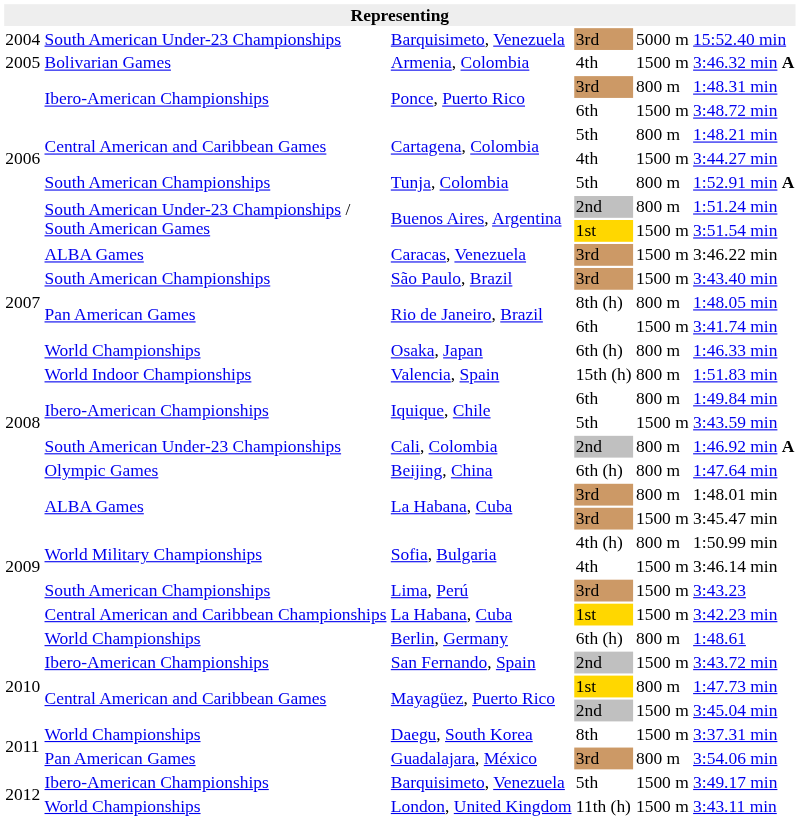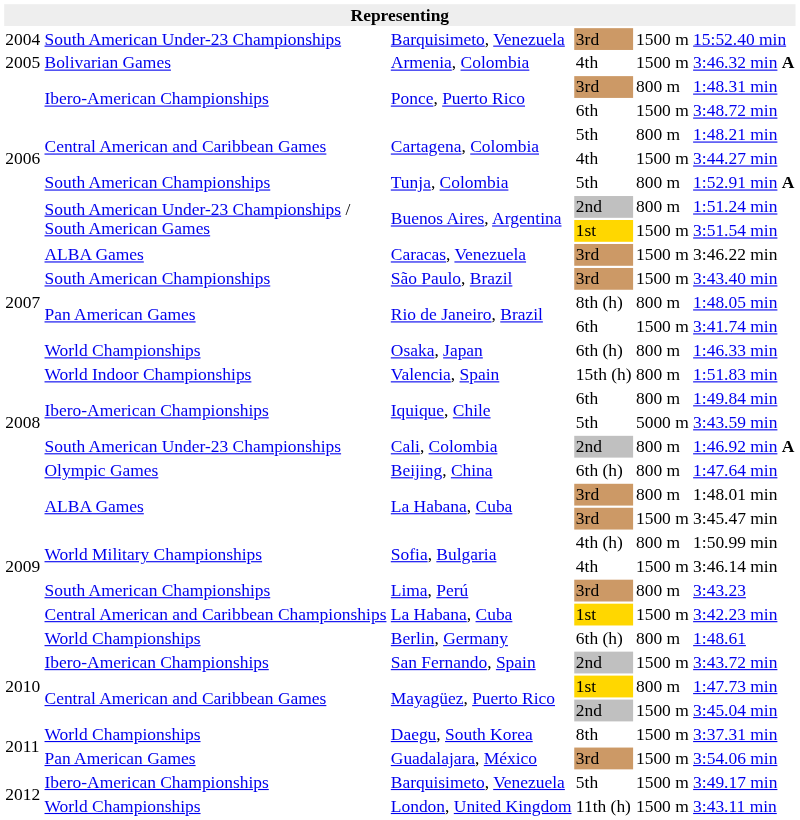 <table>
 <tr>
 <th bgcolor="#eeeeee" colspan="6">Representing </th>
 </tr>
 <tr>
 <td>2004</td>
 <td><a href='#'>South American Under-23 Championships</a></td>
 <td><a href='#'>Barquisimeto</a>, <a href='#'>Venezuela</a></td>
 <td bgcolor=cc9966>3rd</td>
-<td>5000 m</td>
+<td>1500 m</td>
 <td><a href='#'>15:52.40 min</a></td>
 </tr>
 <tr>
 <td>2005</td>
 <td><a href='#'>Bolivarian Games</a></td>
 <td><a href='#'>Armenia</a>, <a href='#'>Colombia</a></td>
 <td>4th</td>
 <td>1500 m</td>
 <td><a href='#'>3:46.32 min</a> <strong>A</strong></td>
 </tr>
 <tr>
 <td rowspan=7>2006</td>
 <td rowspan=2><a href='#'>Ibero-American Championships</a></td>
 <td rowspan=2><a href='#'>Ponce</a>, <a href='#'>Puerto Rico</a></td>
 <td bgcolor=cc9966>3rd</td>
 <td>800 m</td>
 <td><a href='#'>1:48.31 min</a></td>
 </tr>
 <tr>
 <td>6th</td>
 <td>1500 m</td>
 <td><a href='#'>3:48.72 min</a></td>
 </tr>
 <tr>
 <td rowspan=2><a href='#'>Central American and Caribbean Games</a></td>
 <td rowspan=2><a href='#'>Cartagena</a>, <a href='#'>Colombia</a></td>
 <td>5th</td>
 <td>800 m</td>
 <td><a href='#'>1:48.21 min</a></td>
 </tr>
 <tr>
 <td>4th</td>
 <td>1500 m</td>
 <td><a href='#'>3:44.27 min</a></td>
 </tr>
 <tr>
 <td><a href='#'>South American Championships</a></td>
 <td><a href='#'>Tunja</a>, <a href='#'>Colombia</a></td>
 <td>5th</td>
 <td>800 m</td>
 <td><a href='#'>1:52.91 min</a> <strong>A</strong></td>
 </tr>
 <tr>
 <td rowspan=2><a href='#'>South American Under-23 Championships</a> /<br> <a href='#'>South American Games</a></td>
 <td rowspan=2><a href='#'>Buenos Aires</a>, <a href='#'>Argentina</a></td>
 <td bgcolor=silver>2nd</td>
 <td>800 m</td>
 <td><a href='#'>1:51.24 min</a></td>
 </tr>
 <tr>
 <td bgcolor=gold>1st</td>
 <td>1500 m</td>
 <td><a href='#'>3:51.54 min</a></td>
 </tr>
 <tr>
 <td rowspan=5>2007</td>
 <td><a href='#'>ALBA Games</a></td>
 <td><a href='#'>Caracas</a>, <a href='#'>Venezuela</a></td>
 <td bgcolor=cc9966>3rd</td>
 <td>1500 m</td>
 <td>3:46.22 min</td>
 </tr>
 <tr>
 <td><a href='#'>South American Championships</a></td>
 <td><a href='#'>São Paulo</a>, <a href='#'>Brazil</a></td>
 <td bgcolor=cc9966>3rd</td>
 <td>1500 m</td>
 <td><a href='#'>3:43.40 min</a></td>
 </tr>
 <tr>
 <td rowspan=2><a href='#'>Pan American Games</a></td>
 <td rowspan=2><a href='#'>Rio de Janeiro</a>, <a href='#'>Brazil</a></td>
 <td>8th (h)</td>
 <td>800 m</td>
 <td><a href='#'>1:48.05 min</a></td>
 </tr>
 <tr>
 <td>6th</td>
 <td>1500 m</td>
 <td><a href='#'>3:41.74 min</a></td>
 </tr>
 <tr>
 <td><a href='#'>World Championships</a></td>
 <td><a href='#'>Osaka</a>, <a href='#'>Japan</a></td>
 <td>6th (h)</td>
 <td>800 m</td>
 <td><a href='#'>1:46.33 min</a></td>
 </tr>
 <tr>
 <td rowspan=5>2008</td>
 <td><a href='#'>World Indoor Championships</a></td>
 <td><a href='#'>Valencia</a>, <a href='#'>Spain</a></td>
 <td>15th (h)</td>
 <td>800 m</td>
 <td><a href='#'>1:51.83 min</a></td>
 </tr>
 <tr>
 <td rowspan=2><a href='#'>Ibero-American Championships</a></td>
 <td rowspan=2><a href='#'>Iquique</a>, <a href='#'>Chile</a></td>
 <td>6th</td>
 <td>800 m</td>
 <td><a href='#'>1:49.84 min</a></td>
 </tr>
 <tr>
 <td>5th</td>
-<td>1500 m</td>
+<td>5000 m</td>
 <td><a href='#'>3:43.59 min</a></td>
 </tr>
 <tr>
 <td><a href='#'>South American Under-23 Championships</a></td>
 <td><a href='#'>Cali</a>, <a href='#'>Colombia</a></td>
 <td bgcolor=silver>2nd</td>
 <td>800 m</td>
 <td><a href='#'>1:46.92 min</a> <strong>A</strong></td>
 </tr>
 <tr>
 <td><a href='#'>Olympic Games</a></td>
 <td><a href='#'>Beijing</a>, <a href='#'>China</a></td>
 <td>6th (h)</td>
 <td>800 m</td>
 <td><a href='#'>1:47.64 min</a></td>
 </tr>
 <tr>
 <td rowspan=7>2009</td>
 <td rowspan=2><a href='#'>ALBA Games</a></td>
 <td rowspan=2><a href='#'>La Habana</a>, <a href='#'>Cuba</a></td>
 <td bgcolor=cc9966>3rd</td>
 <td>800 m</td>
 <td>1:48.01 min</td>
 </tr>
 <tr>
 <td bgcolor=cc9966>3rd</td>
 <td>1500 m</td>
 <td>3:45.47 min</td>
 </tr>
 <tr>
 <td rowspan=2><a href='#'>World Military Championships</a></td>
 <td rowspan=2><a href='#'>Sofia</a>, <a href='#'>Bulgaria</a></td>
 <td>4th (h)</td>
 <td>800 m</td>
 <td>1:50.99 min</td>
 </tr>
 <tr>
 <td>4th</td>
 <td>1500 m</td>
 <td>3:46.14 min</td>
 </tr>
 <tr>
 <td><a href='#'>South American Championships</a></td>
 <td><a href='#'>Lima</a>, <a href='#'>Perú</a></td>
 <td bgcolor=cc9966>3rd</td>
-<td>1500 m</td>
+<td>800 m</td>
 <td><a href='#'>3:43.23</a></td>
 </tr>
 <tr>
 <td><a href='#'>Central American and Caribbean Championships</a></td>
 <td><a href='#'>La Habana</a>, <a href='#'>Cuba</a></td>
 <td bgcolor=gold>1st</td>
 <td>1500 m</td>
 <td><a href='#'>3:42.23 min</a></td>
 </tr>
 <tr>
 <td><a href='#'>World Championships</a></td>
 <td><a href='#'>Berlin</a>, <a href='#'>Germany</a></td>
 <td>6th (h)</td>
 <td>800 m</td>
 <td><a href='#'>1:48.61</a></td>
 </tr>
 <tr>
 <td rowspan=3>2010</td>
 <td><a href='#'>Ibero-American Championships</a></td>
 <td><a href='#'>San Fernando</a>, <a href='#'>Spain</a></td>
 <td bgcolor=silver>2nd</td>
 <td>1500 m</td>
 <td><a href='#'>3:43.72 min</a></td>
 </tr>
 <tr>
 <td rowspan=2><a href='#'>Central American and Caribbean Games</a></td>
 <td rowspan=2><a href='#'>Mayagüez</a>, <a href='#'>Puerto Rico</a></td>
 <td bgcolor=gold>1st</td>
 <td>800 m</td>
 <td><a href='#'>1:47.73 min</a></td>
 </tr>
 <tr>
 <td bgcolor=silver>2nd</td>
 <td>1500 m</td>
 <td><a href='#'>3:45.04 min</a></td>
 </tr>
 <tr>
 <td rowspan=2>2011</td>
 <td><a href='#'>World Championships</a></td>
 <td><a href='#'>Daegu</a>, <a href='#'>South Korea</a></td>
 <td>8th</td>
 <td>1500 m</td>
 <td><a href='#'>3:37.31 min</a></td>
 </tr>
 <tr>
 <td><a href='#'>Pan American Games</a></td>
 <td><a href='#'>Guadalajara</a>, <a href='#'>México</a></td>
 <td bgcolor=cc9966>3rd</td>
-<td>800 m</td>
+<td>1500 m</td>
 <td><a href='#'>3:54.06 min</a></td>
 </tr>
 <tr>
 <td rowspan=2>2012</td>
 <td><a href='#'>Ibero-American Championships</a></td>
 <td><a href='#'>Barquisimeto</a>, <a href='#'>Venezuela</a></td>
 <td>5th</td>
 <td>1500 m</td>
 <td><a href='#'>3:49.17 min</a></td>
 </tr>
 <tr>
 <td><a href='#'>World Championships</a></td>
 <td><a href='#'>London</a>, <a href='#'>United Kingdom</a></td>
 <td>11th (h)</td>
 <td>1500 m</td>
 <td><a href='#'>3:43.11 min</a></td>
 </tr>
 </table>
